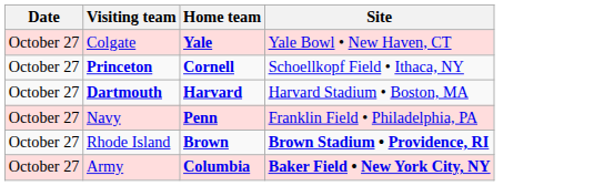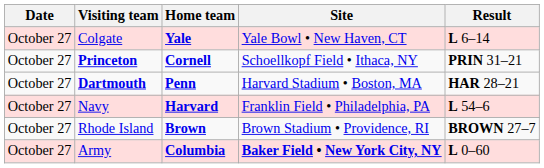 <table class="wikitable">
 <tr>
 <th>Date</th>
 <th>Visiting team</th>
 <th>Home team</th>
 <th>Site</th>
+<th>Result</th>
 </tr>
 <tr style="background:#FFDDDD;">
 <td>October 27</td>
 <td><a href='#'>Colgate</a></td>
 <td><strong><a href='#'>Yale</a></strong></td>
 <td><a href='#'>Yale Bowl</a> • <a href='#'>New Haven, CT</a></td>
+<td><strong>L</strong> 6–14</td>
 </tr>
 <tr>
 <td>October 27</td>
 <td><strong><a href='#'>Princeton</a></strong></td>
 <td><strong><a href='#'>Cornell</a></strong></td>
 <td><a href='#'>Schoellkopf Field</a> • <a href='#'>Ithaca, NY</a></td>
+<td><strong>PRIN</strong> 31–21</td>
 </tr>
 <tr>
 <td>October 27</td>
 <td><strong><a href='#'>Dartmouth</a></strong></td>
-<td><strong><a href='#'>Harvard</a></strong></td>
+<td><strong><a href='#'>Penn</a></strong></td>
 <td><a href='#'>Harvard Stadium</a> • <a href='#'>Boston, MA</a></td>
+<td><strong>HAR</strong> 28–21</td>
 </tr>
 <tr style="background:#FFDDDD;">
 <td>October 27</td>
 <td><a href='#'>Navy</a></td>
-<td><strong><a href='#'>Penn</a></strong></td>
+<td><strong><a href='#'>Harvard</a></strong></td>
 <td><a href='#'>Franklin Field</a> • <a href='#'>Philadelphia, PA</a></td>
+<td><strong>L</strong> 54–6</td>
 </tr>
 <tr>
 <td>October 27</td>
 <td><a href='#'>Rhode Island</a></td>
 <td><strong><a href='#'>Brown</a></strong></td>
-<td><strong><a href='#'>Brown Stadium</a> • <a href='#'>Providence, RI</a></strong></td>
+<td><a href='#'>Brown Stadium</a> • <a href='#'>Providence, RI</a></td>
+<td><strong>BROWN</strong> 27–7</td>
 </tr>
 <tr style="background:#FFDDDD;">
 <td>October 27</td>
 <td><a href='#'>Army</a></td>
 <td><strong><a href='#'>Columbia</a></strong></td>
 <td><strong><a href='#'>Baker Field</a> • <a href='#'>New York City, NY</a></strong></td>
+<td><strong>L</strong> 0–60</td>
 </tr>
 </table>
